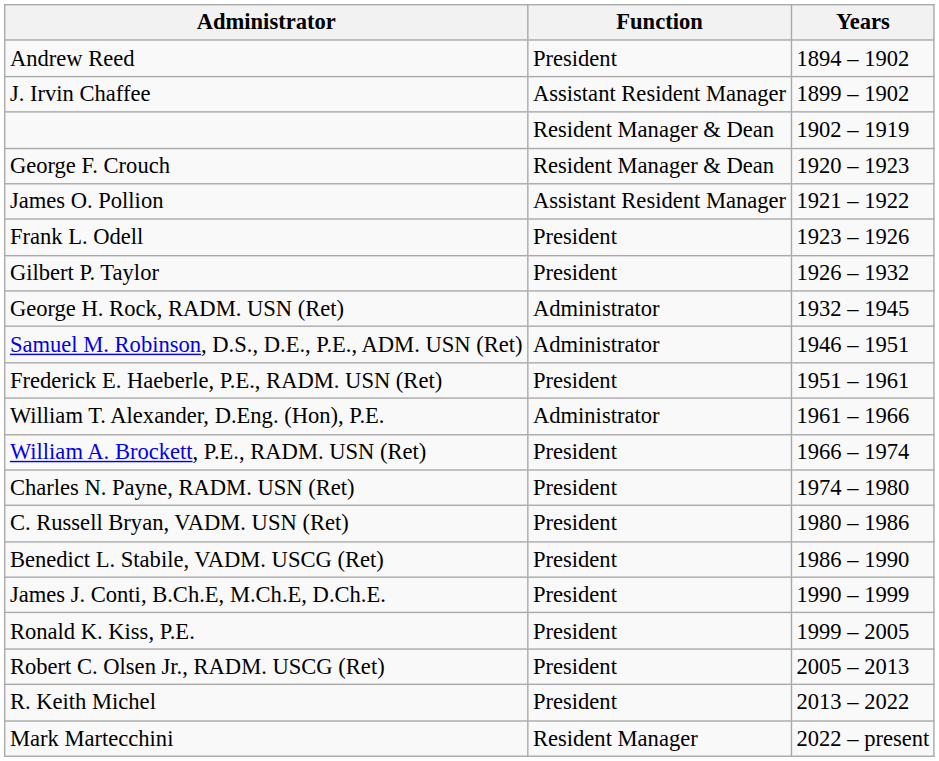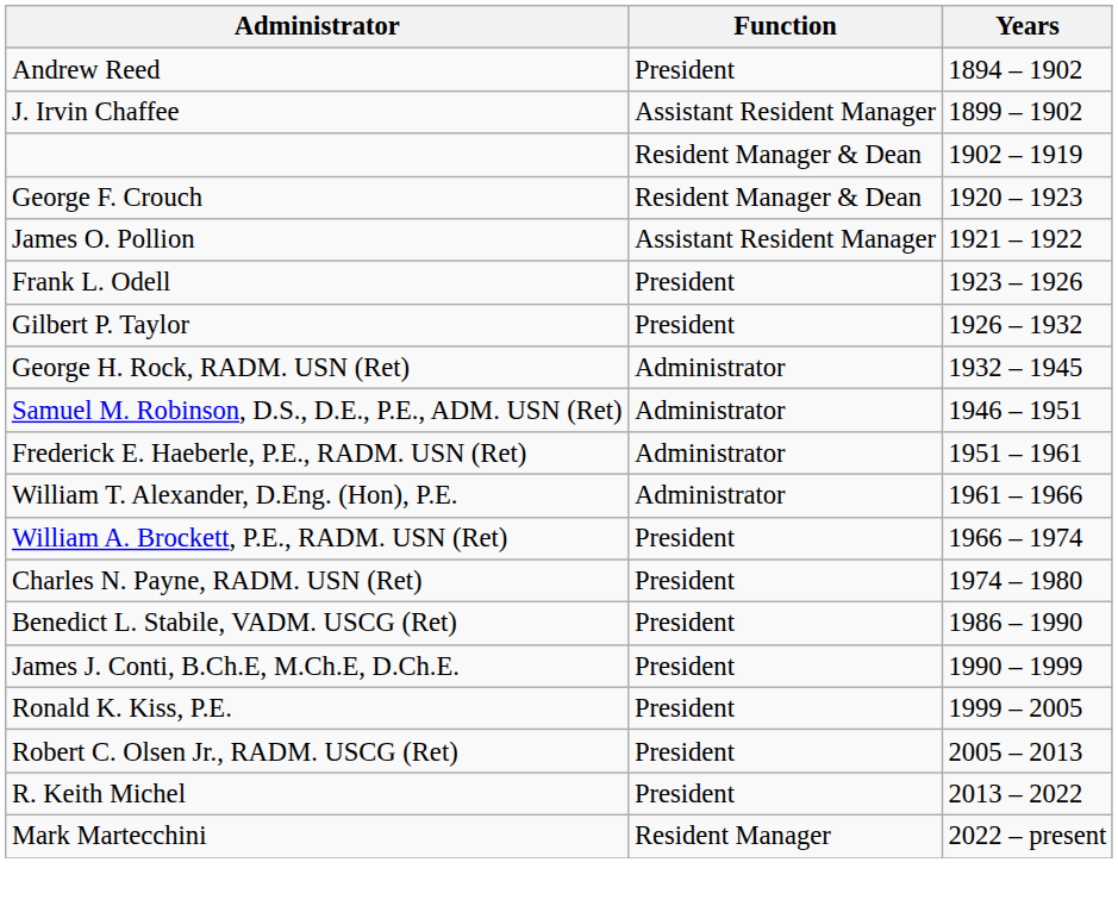 <table class="wikitable">
 <tr>
 <th>Administrator</th>
 <th>Function</th>
 <th>Years</th>
 </tr>
 <tr>
 <td>Andrew Reed</td>
 <td>President</td>
 <td>1894 – 1902</td>
 </tr>
 <tr>
 <td>J. Irvin Chaffee</td>
 <td>Assistant Resident Manager</td>
 <td>1899 – 1902</td>
 </tr>
 <tr>
 <td></td>
 <td>Resident Manager & Dean</td>
 <td>1902 – 1919</td>
 </tr>
 <tr>
 <td>George F. Crouch</td>
 <td>Resident Manager & Dean</td>
 <td>1920 – 1923</td>
 </tr>
 <tr>
 <td>James O. Pollion</td>
 <td>Assistant Resident Manager</td>
 <td>1921 – 1922</td>
 </tr>
 <tr>
 <td>Frank L. Odell</td>
 <td>President</td>
 <td>1923 – 1926</td>
 </tr>
 <tr>
 <td>Gilbert P. Taylor</td>
 <td>President</td>
 <td>1926 – 1932</td>
 </tr>
 <tr>
 <td>George H. Rock, RADM. USN (Ret)</td>
 <td>Administrator</td>
 <td>1932 – 1945</td>
 </tr>
 <tr>
 <td><a href='#'>Samuel M. Robinson</a>, D.S., D.E., P.E., ADM. USN (Ret)</td>
 <td>Administrator</td>
 <td>1946 – 1951</td>
 </tr>
 <tr>
 <td>Frederick E. Haeberle, P.E., RADM. USN (Ret)</td>
-<td>President</td>
+<td>Administrator</td>
 <td>1951 – 1961</td>
 </tr>
 <tr>
 <td>William T. Alexander, D.Eng. (Hon), P.E.</td>
 <td>Administrator</td>
 <td>1961 – 1966</td>
 </tr>
 <tr>
 <td><a href='#'>William A. Brockett</a>, P.E., RADM. USN (Ret)</td>
 <td>President</td>
 <td>1966 – 1974</td>
 </tr>
 <tr>
 <td>Charles N. Payne, RADM. USN (Ret)</td>
 <td>President</td>
 <td>1974 – 1980</td>
-</tr>
-<tr>
-<td>C. Russell Bryan, VADM. USN (Ret)</td>
-<td>President</td>
-<td>1980 – 1986</td>
 </tr>
 <tr>
 <td>Benedict L. Stabile, VADM. USCG (Ret)</td>
 <td>President</td>
 <td>1986 – 1990</td>
 </tr>
 <tr>
 <td>James J. Conti, B.Ch.E, M.Ch.E, D.Ch.E.</td>
 <td>President</td>
 <td>1990 – 1999</td>
 </tr>
 <tr>
 <td>Ronald K. Kiss, P.E.</td>
 <td>President</td>
 <td>1999 – 2005</td>
 </tr>
 <tr>
 <td>Robert C. Olsen Jr., RADM. USCG (Ret)</td>
 <td>President</td>
 <td>2005 – 2013</td>
 </tr>
 <tr>
 <td>R. Keith Michel</td>
 <td>President</td>
 <td>2013 – 2022</td>
 </tr>
 <tr>
 <td>Mark Martecchini</td>
 <td>Resident Manager</td>
 <td>2022 – present</td>
 </tr>
 </table>
